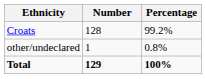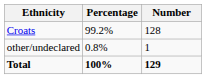 <table class="wikitable">
 <tr>
 <th width="100px">Ethnicity</th>
+<th width="80px">Percentage</th>
 <th width="80px">Number</th>
-<th width="80px">Percentage</th>
 </tr>
 <tr>
 <td><a href='#'>Croats</a></td>
+<td>99.2%</td>
 <td>128</td>
-<td>99.2%</td>
 </tr>
 <tr>
 <td>other/undeclared</td>
+<td>0.8%</td>
 <td>1</td>
-<td>0.8%</td>
 </tr>
 <tr>
 <td><strong>Total</strong></td>
+<td><strong>100%</strong></td>
 <td><strong>129</strong></td>
-<td><strong>100%</strong></td>
 </tr>
 </table>
